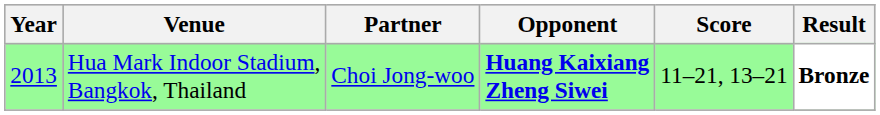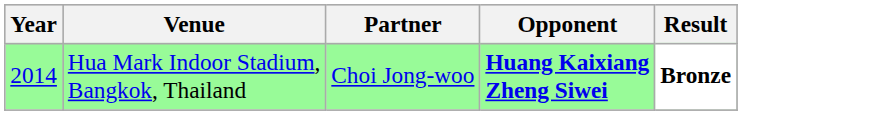 <table class="sortable wikitable" style="font-size: 90%;">
 <tr>
 <th>Year</th>
 <th>Venue</th>
 <th>Partner</th>
 <th>Opponent</th>
-<th>Score</th>
 <th>Result</th>
 </tr>
 <tr style="background:#98FB98">
-<td align="center"><a href='#'>2013</a></td>
+<td align="center"><a href='#'>2014</a></td>
 <td align="left"><a href='#'>Hua Mark Indoor Stadium</a>,<br><a href='#'>Bangkok</a>, Thailand</td>
 <td align="left"> <a href='#'>Choi Jong-woo</a></td>
 <td align="left"><strong> <a href='#'>Huang Kaixiang</a><br> <a href='#'>Zheng Siwei</a></strong></td>
-<td align="left">11–21, 13–21</td>
 <td style="text-align:left; background:white"> <strong>Bronze</strong></td>
 </tr>
 </table>
